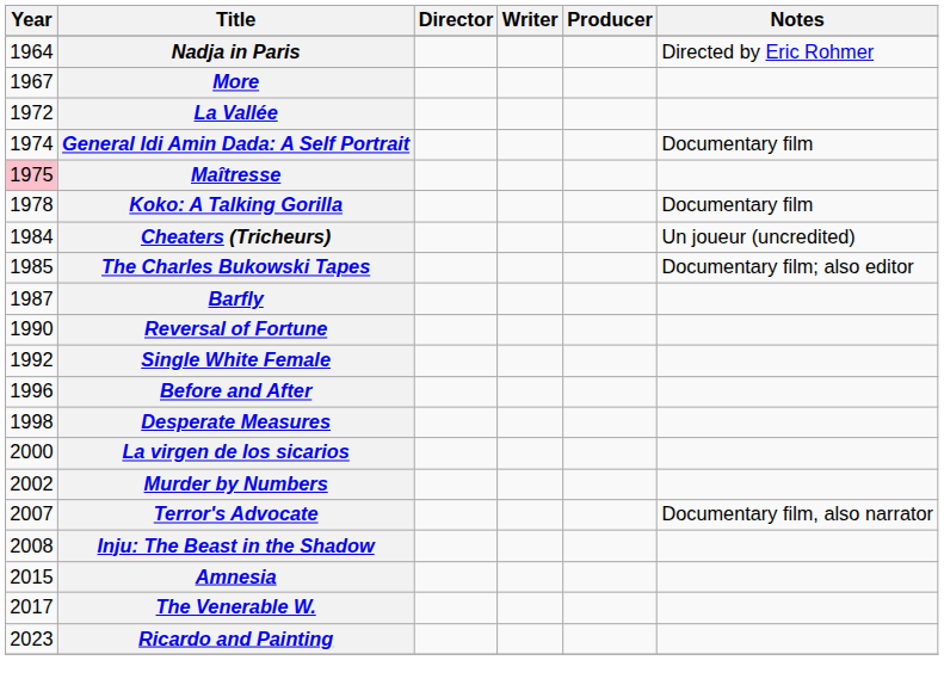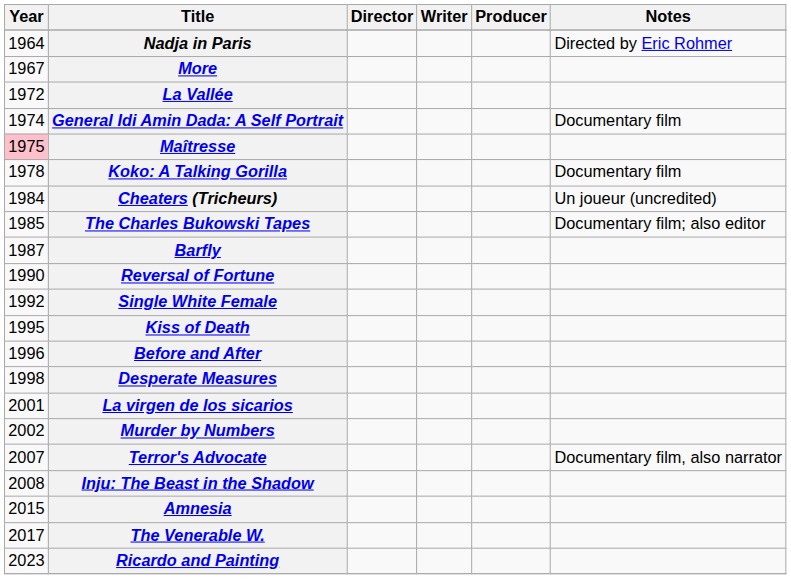 <table class="wikitable sortable plainrowheaders">
 <tr>
 <th>Year</th>
 <th>Title</th>
 <th>Director</th>
 <th>Writer</th>
 <th>Producer</th>
 <th>Notes</th>
 </tr>
 <tr>
 </tr>
 <tr>
 <td>1964</td>
 <th scope="row"><em>Nadja in Paris</em></th>
 <td></td>
 <td></td>
 <td></td>
 <td>Directed by <a href='#'>Eric Rohmer</a></td>
 </tr>
 <tr>
 <td>1967</td>
 <th scope="row"><em><a href='#'>More</a></em></th>
 <td></td>
 <td></td>
 <td></td>
 <td></td>
 </tr>
 <tr>
 <td rowspan=1>1972</td>
 <th scope="row"><em><a href='#'>La Vallée</a></em></th>
 <td></td>
 <td></td>
 <td></td>
 <td></td>
 </tr>
 <tr>
 <td rowspan=1>1974</td>
 <th scope="row"><em><a href='#'>General Idi Amin Dada: A Self Portrait</a></em></th>
 <td></td>
 <td></td>
 <td></td>
 <td>Documentary film</td>
 </tr>
 <tr>
 <td style="background: pink;">1975</td>
 <th scope="row"><em><a href='#'>Maîtresse</a></em></th>
 <td></td>
 <td></td>
 <td></td>
 <td></td>
 </tr>
 <tr>
 <td>1978</td>
 <th scope="row"><em><a href='#'>Koko: A Talking Gorilla</a></em></th>
 <td></td>
 <td></td>
 <td></td>
 <td>Documentary film</td>
 </tr>
 <tr>
 <td rowspan=1>1984</td>
 <th scope="row"><em><a href='#'>Cheaters</a> (Tricheurs)</em></th>
 <td></td>
 <td></td>
 <td></td>
 <td>Un joueur (uncredited)</td>
 </tr>
 <tr>
 <td>1985</td>
 <th scope="row"><em><a href='#'>The Charles Bukowski Tapes</a></em></th>
 <td></td>
 <td></td>
 <td></td>
 <td>Documentary film; also editor</td>
 </tr>
 <tr>
 <td>1987</td>
 <th scope="row"><em><a href='#'>Barfly</a></em></th>
 <td></td>
 <td></td>
 <td></td>
 <td></td>
 </tr>
 <tr>
 <td rowspan=1>1990</td>
 <th scope="row"><em><a href='#'>Reversal of Fortune</a></em></th>
 <td></td>
 <td></td>
 <td></td>
 <td></td>
 </tr>
 <tr>
 <td>1992</td>
 <th scope="row"><em><a href='#'>Single White Female</a></em></th>
 <td></td>
 <td></td>
 <td></td>
 <td></td>
 </tr>
 <tr>
+<td>1995</td>
+<th scope="row"><em><a href='#'>Kiss of Death</a></em></th>
+<td></td>
+<td></td>
+<td></td>
+<td></td>
+</tr>
+<tr>
 <td rowspan=1>1996</td>
 <th scope="row"><em><a href='#'>Before and After</a></em></th>
 <td></td>
 <td></td>
 <td></td>
 <td></td>
 </tr>
 <tr>
 <td>1998</td>
 <th scope="row"><em><a href='#'>Desperate Measures</a></em></th>
 <td></td>
 <td></td>
 <td></td>
 <td></td>
 </tr>
 <tr>
-<td>2000</td>
+<td>2001</td>
 <th scope="row"><em><a href='#'>La virgen de los sicarios</a></em></th>
 <td></td>
 <td></td>
 <td></td>
 <td></td>
 </tr>
 <tr>
 <td>2002</td>
 <th scope="row"><em><a href='#'>Murder by Numbers</a></em></th>
 <td></td>
 <td></td>
 <td></td>
 <td></td>
 </tr>
 <tr>
 <td>2007</td>
 <th scope="row"><em><a href='#'>Terror's Advocate</a></em></th>
 <td></td>
 <td></td>
 <td></td>
 <td>Documentary film, also narrator</td>
 </tr>
 <tr>
 <td>2008</td>
 <th scope="row"><em><a href='#'>Inju: The Beast in the Shadow</a></em></th>
 <td></td>
 <td></td>
 <td></td>
 <td></td>
 </tr>
 <tr>
 <td>2015</td>
 <th scope="row"><em><a href='#'>Amnesia</a></em></th>
 <td></td>
 <td></td>
 <td></td>
 <td></td>
 </tr>
 <tr>
 <td>2017</td>
 <th scope="row"><em><a href='#'>The Venerable W.</a></em></th>
 <td></td>
 <td></td>
 <td></td>
 <td></td>
 </tr>
 <tr>
 <td>2023</td>
 <th scope="row"><em><a href='#'>Ricardo and Painting</a></em></th>
 <td></td>
 <td></td>
 <td></td>
 <td></td>
 </tr>
 <tr>
 </tr>
 </table>
